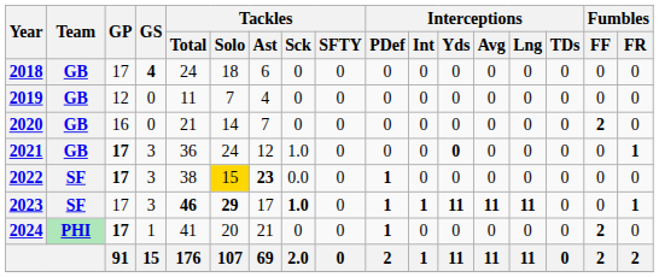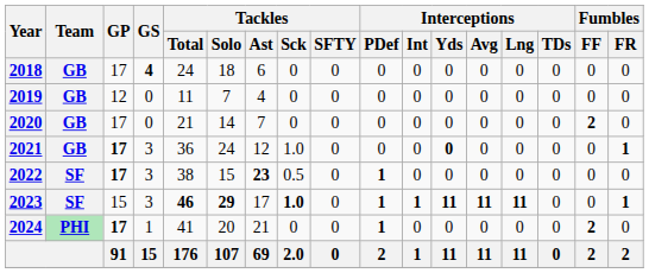 <table class="wikitable" style="text-align: center;">
 <tr>
 <th rowspan=2>Year</th>
 <th rowspan=2>Team</th>
 <th rowspan=2>GP</th>
 <th rowspan=2>GS</th>
 <th colspan=5>Tackles</th>
 <th colspan=6>Interceptions</th>
 <th colspan=2>Fumbles</th>
 </tr>
 <tr>
 <th>Total</th>
 <th>Solo</th>
 <th>Ast</th>
 <th>Sck</th>
 <th>SFTY</th>
 <th>PDef</th>
 <th>Int</th>
 <th>Yds</th>
 <th>Avg</th>
 <th>Lng</th>
 <th>TDs</th>
 <th>FF</th>
 <th>FR</th>
 </tr>
 <tr>
 <th><a href='#'>2018</a></th>
 <th><a href='#'>GB</a></th>
 <td>17</td>
 <td><strong>4</strong></td>
 <td>24</td>
 <td>18</td>
 <td>6</td>
 <td>0</td>
 <td>0</td>
 <td>0</td>
 <td>0</td>
 <td>0</td>
 <td>0</td>
 <td>0</td>
 <td>0</td>
 <td>0</td>
 <td>0</td>
 </tr>
 <tr>
 <th><a href='#'>2019</a></th>
 <th><a href='#'>GB</a></th>
 <td>12</td>
 <td>0</td>
 <td>11</td>
 <td>7</td>
 <td>4</td>
 <td>0</td>
 <td>0</td>
 <td>0</td>
 <td>0</td>
 <td>0</td>
 <td>0</td>
 <td>0</td>
 <td>0</td>
 <td>0</td>
 <td>0</td>
 </tr>
 <tr>
 <th><a href='#'>2020</a></th>
 <th><a href='#'>GB</a></th>
-<td>16</td>
+<td>17</td>
 <td>0</td>
 <td>21</td>
 <td>14</td>
 <td>7</td>
 <td>0</td>
 <td>0</td>
 <td>0</td>
 <td>0</td>
 <td>0</td>
 <td>0</td>
 <td>0</td>
 <td>0</td>
 <td><strong>2</strong></td>
 <td>0</td>
 </tr>
 <tr>
 <th><a href='#'>2021</a></th>
 <th><a href='#'>GB</a></th>
 <td><strong>17</strong></td>
 <td>3</td>
 <td>36</td>
 <td>24</td>
 <td>12</td>
 <td>1.0</td>
 <td>0</td>
 <td>0</td>
 <td>0</td>
 <td><strong>0</strong></td>
 <td>0</td>
 <td>0</td>
 <td>0</td>
 <td>0</td>
 <td><strong>1</strong></td>
 </tr>
 <tr>
 <th><a href='#'>2022</a></th>
 <th><a href='#'>SF</a></th>
 <td><strong>17</strong></td>
 <td>3</td>
 <td>38</td>
-<td style="background: gold;">15</td>
+<td>15</td>
 <td><strong>23</strong></td>
-<td>0.0</td>
+<td>0.5</td>
 <td>0</td>
 <td><strong>1</strong></td>
 <td>0</td>
 <td>0</td>
 <td>0</td>
 <td>0</td>
 <td>0</td>
 <td>0</td>
 <td>0</td>
 </tr>
 <tr>
 <th><a href='#'>2023</a></th>
 <th><a href='#'>SF</a></th>
-<td>17</td>
+<td>15</td>
 <td>3</td>
 <td><strong>46</strong></td>
 <td><strong>29</strong></td>
 <td>17</td>
 <td><strong>1.0</strong></td>
 <td>0</td>
 <td><strong>1</strong></td>
 <td><strong>1</strong></td>
 <td><strong>11</strong></td>
 <td><strong>11</strong></td>
 <td><strong>11</strong></td>
 <td>0</td>
 <td>0</td>
 <td><strong>1</strong></td>
 </tr>
 <tr>
 <th><a href='#'>2024</a></th>
 <th style="background:#afe6ba; width:3em;"><a href='#'>PHI</a></th>
 <td><strong>17</strong></td>
 <td>1</td>
 <td>41</td>
 <td>20</td>
 <td>21</td>
 <td>0</td>
 <td>0</td>
 <td><strong>1</strong></td>
 <td>0</td>
 <td>0</td>
 <td>0</td>
 <td>0</td>
 <td>0</td>
 <td><strong>2</strong></td>
 <td>0</td>
 </tr>
 <tr>
 <th colspan="2"></th>
 <th>91</th>
 <th>15</th>
 <th>176</th>
 <th>107</th>
 <th>69</th>
 <th>2.0</th>
 <th>0</th>
 <th>2</th>
 <th>1</th>
 <th>11</th>
 <th>11</th>
 <th>11</th>
 <th>0</th>
 <th>2</th>
 <th>2</th>
 </tr>
 <tr>
 </tr>
 </table>
